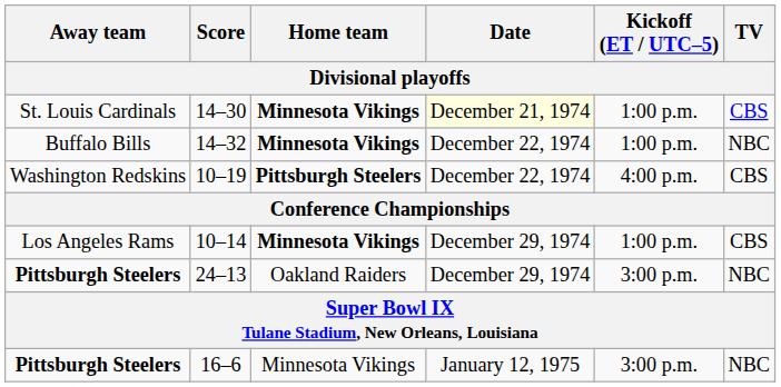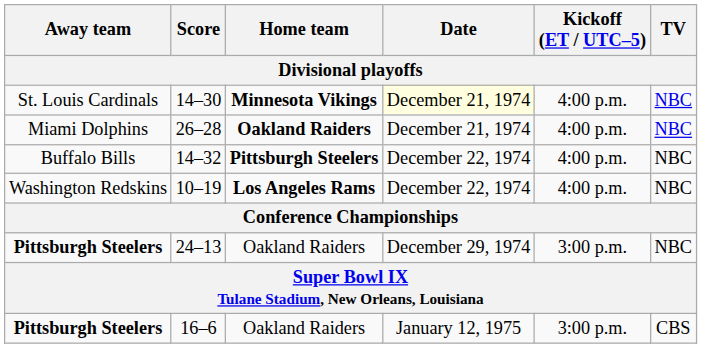 <table class="wikitable" style="font-size:92%; text-align:center;">
 <tr>
 <th>Away team</th>
 <th>Score</th>
 <th>Home team</th>
 <th>Date</th>
 <th>Kickoff<br>(<a href='#'>ET</a> / <a href='#'>UTC–5</a>)</th>
 <th>TV</th>
 </tr>
 <tr>
 <th colspan="6">Divisional playoffs</th>
 </tr>
 <tr>
 <td>St. Louis Cardinals</td>
 <td>14–30</td>
 <td><strong>Minnesota Vikings</strong></td>
 <td style="background: lightyellow;">December 21, 1974</td>
-<td>1:00 p.m.</td>
-<td><a href='#'>CBS</a></td>
+<td>4:00 p.m.</td>
+<td><a href='#'>NBC</a></td>
+</tr>
+<tr>
+<td>Miami Dolphins</td>
+<td>26–28</td>
+<td><strong>Oakland Raiders</strong></td>
+<td>December 21, 1974</td>
+<td>4:00 p.m.</td>
+<td><a href='#'>NBC</a></td>
 </tr>
 <tr>
 <td>Buffalo Bills</td>
 <td>14–32</td>
-<td><strong>Minnesota Vikings</strong></td>
+<td><strong>Pittsburgh Steelers</strong></td>
 <td>December 22, 1974</td>
-<td>1:00 p.m.</td>
+<td>4:00 p.m.</td>
 <td>NBC</td>
 </tr>
 <tr>
 <td>Washington Redskins</td>
 <td>10–19</td>
-<td><strong>Pittsburgh Steelers</strong></td>
+<td><strong>Los Angeles Rams</strong></td>
 <td>December 22, 1974</td>
 <td>4:00 p.m.</td>
-<td>CBS</td>
+<td>NBC</td>
 </tr>
 <tr>
 <th colspan="6">Conference Championships</th>
-</tr>
-<tr>
-<td>Los Angeles Rams</td>
-<td>10–14</td>
-<td><strong>Minnesota Vikings</strong></td>
-<td>December 29, 1974</td>
-<td>1:00 p.m.</td>
-<td>CBS</td>
 </tr>
 <tr>
 <td><strong>Pittsburgh Steelers</strong></td>
 <td>24–13</td>
 <td>Oakland Raiders</td>
 <td>December 29, 1974</td>
 <td>3:00 p.m.</td>
 <td>NBC</td>
 </tr>
 <tr>
 <th colspan="6"><a href='#'>Super Bowl IX</a><br><small><a href='#'>Tulane Stadium</a>, New Orleans, Louisiana</small></th>
 </tr>
 <tr>
 <td><strong>Pittsburgh Steelers</strong></td>
 <td>16–6</td>
-<td>Minnesota Vikings</td>
+<td>Oakland Raiders</td>
 <td>January 12, 1975</td>
 <td>3:00 p.m.</td>
-<td>NBC</td>
+<td>CBS</td>
 </tr>
 </table>
